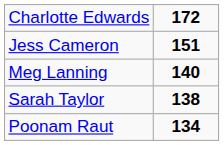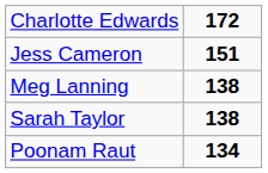 <table class="wikitable">
 <tr>
 <td> <a href='#'>Charlotte Edwards</a></td>
 <td>    <strong>172</strong>   </td>
 </tr>
 <tr>
 <td> <a href='#'>Jess Cameron</a></td>
 <td>    <strong>151</strong>   </td>
 </tr>
 <tr>
 <td> <a href='#'>Meg Lanning</a></td>
-<td>    <strong>140</strong>   </td>
+<td>    <strong>138</strong>   </td>
 </tr>
 <tr>
 <td> <a href='#'>Sarah Taylor</a></td>
 <td>    <strong>138</strong>   </td>
 </tr>
 <tr>
 <td> <a href='#'>Poonam Raut</a></td>
 <td>    <strong>134</strong>   </td>
 </tr>
 </table>
